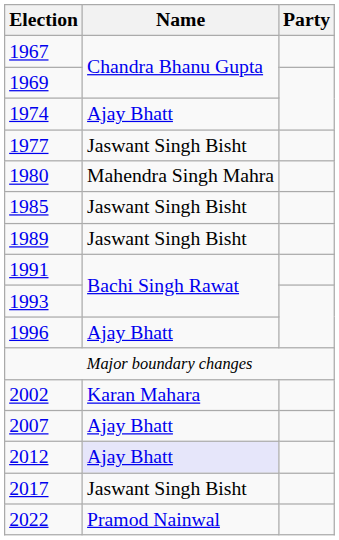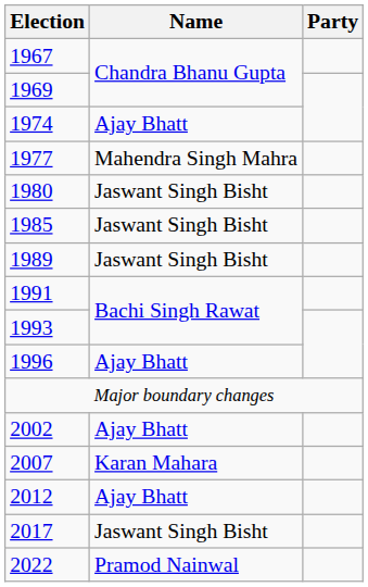 <table class="wikitable sortable">
 <tr>
 <th>Election</th>
 <th>Name</th>
 <th colspan=2>Party</th>
 </tr>
 <tr>
 <td><a href='#'>1967</a></td>
 <td rowspan="2"><a href='#'>Chandra Bhanu Gupta</a></td>
 <td></td>
 </tr>
 <tr>
 <td><a href='#'>1969</a></td>
 </tr>
 <tr>
 <td><a href='#'>1974</a></td>
 <td><a href='#'>Ajay Bhatt</a></td>
 </tr>
 <tr>
 <td><a href='#'>1977</a></td>
-<td>Jaswant Singh Bisht</td>
+<td>Mahendra Singh Mahra</td>
 <td></td>
 </tr>
 <tr>
 <td><a href='#'>1980</a></td>
-<td>Mahendra Singh Mahra</td>
+<td>Jaswant Singh Bisht</td>
 <td></td>
 </tr>
 <tr>
 <td><a href='#'>1985</a></td>
 <td>Jaswant Singh Bisht</td>
 <td></td>
 </tr>
 <tr>
 <td><a href='#'>1989</a></td>
 <td>Jaswant Singh Bisht</td>
 <td></td>
 </tr>
 <tr>
 <td><a href='#'>1991</a></td>
 <td rowspan="2"><a href='#'>Bachi Singh Rawat</a></td>
 <td></td>
 </tr>
 <tr>
 <td><a href='#'>1993</a></td>
 </tr>
 <tr>
 <td><a href='#'>1996</a></td>
 <td><a href='#'>Ajay Bhatt</a></td>
 </tr>
 <tr>
 <td colspan=4 align=center><small><em>Major boundary changes</em></small></td>
 </tr>
 <tr>
 <td><a href='#'>2002</a></td>
+<td><a href='#'>Ajay Bhatt</a></td>
+<td></td>
+</tr>
+<tr>
+<td><a href='#'>2007</a></td>
 <td><a href='#'>Karan Mahara</a></td>
 <td></td>
 </tr>
 <tr>
-<td><a href='#'>2007</a></td>
+<td><a href='#'>2012</a></td>
 <td><a href='#'>Ajay Bhatt</a></td>
-<td></td>
-</tr>
-<tr>
-<td><a href='#'>2012</a></td>
-<td style="background: lavender;"><a href='#'>Ajay Bhatt</a></td>
 <td></td>
 </tr>
 <tr>
 <td><a href='#'>2017</a></td>
 <td>Jaswant Singh Bisht</td>
 <td></td>
 </tr>
 <tr>
 <td><a href='#'>2022</a></td>
 <td><a href='#'>Pramod Nainwal</a></td>
 <td></td>
 </tr>
 </table>
